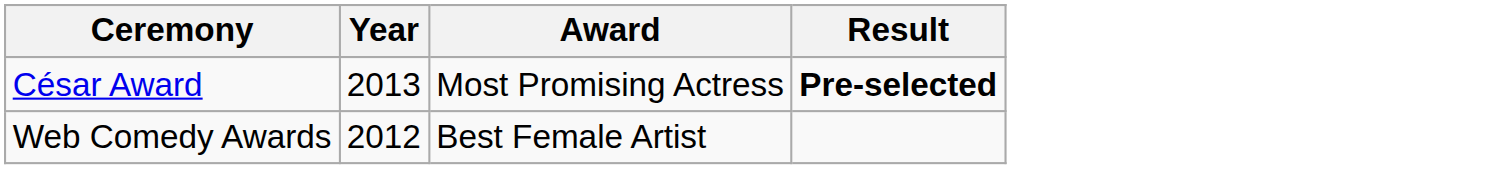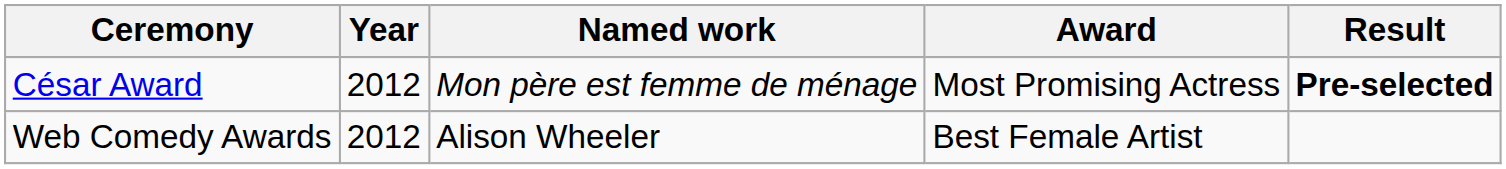 <table class="wikitable sortable">
 <tr>
 <th>Ceremony</th>
 <th>Year</th>
+<th>Named work</th>
 <th>Award</th>
 <th>Result</th>
 </tr>
 <tr>
 <td><a href='#'>César Award</a></td>
-<td>2013</td>
+<td>2012</td>
+<td><em>Mon père est femme de ménage</em></td>
 <td>Most Promising Actress</td>
 <td><strong>Pre-selected</strong></td>
 </tr>
 <tr>
 <td>Web Comedy Awards</td>
 <td>2012</td>
+<td>Alison Wheeler</td>
 <td>Best Female Artist</td>
 <td></td>
 </tr>
 </table>
